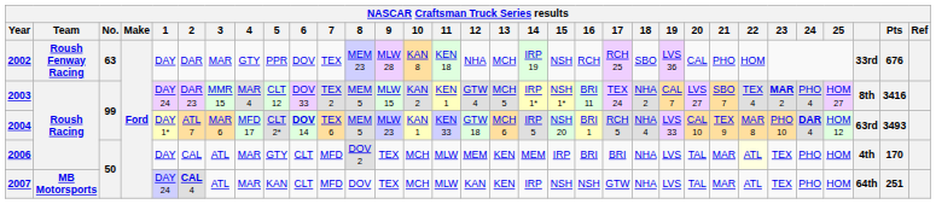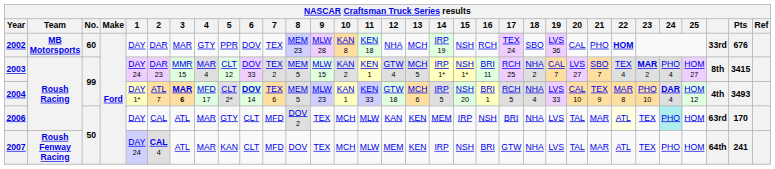 <table class="wikitable" style="text-align:center; font-size:75%">
 <tr>
 <th colspan=45><a href='#'>NASCAR</a> <a href='#'>Craftsman Truck Series</a> results</th>
 </tr>
 <tr>
 <th>Year</th>
 <th>Team</th>
 <th>No.</th>
 <th>Make</th>
 <th>1</th>
 <th>2</th>
 <th>3</th>
 <th>4</th>
 <th>5</th>
 <th>6</th>
 <th>7</th>
 <th>8</th>
 <th>9</th>
 <th>10</th>
 <th>11</th>
 <th>12</th>
 <th>13</th>
 <th>14</th>
 <th>15</th>
 <th>16</th>
 <th>17</th>
 <th>18</th>
 <th>19</th>
 <th>20</th>
 <th>21</th>
 <th>22</th>
 <th>23</th>
 <th>24</th>
 <th>25</th>
 <th></th>
 <th>Pts</th>
 <th>Ref</th>
 </tr>
 <tr>
 <th><a href='#'>2002</a></th>
-<th><a href='#'>Roush Fenway Racing</a></th>
-<th>63</th>
+<th><a href='#'>MB Motorsports</a></th>
+<th>60</th>
 <th rowspan="5"><a href='#'>Ford</a></th>
 <td><a href='#'>DAY</a></td>
 <td><a href='#'>DAR</a></td>
 <td><a href='#'>MAR</a></td>
 <td><a href='#'>GTY</a></td>
 <td><a href='#'>PPR</a></td>
 <td><a href='#'>DOV</a></td>
 <td><a href='#'>TEX</a></td>
 <td style="background:#CFCFFF;"><a href='#'>MEM</a><br><small>23</small></td>
 <td style="background:#EFCFFF;"><a href='#'>MLW</a><br><small>28</small></td>
 <td style="background:#FFDF9F;"><a href='#'>KAN</a><br><small>8</small></td>
 <td style="background:#DFFFDF;"><a href='#'>KEN</a><br><small>18</small></td>
 <td><a href='#'>NHA</a></td>
 <td><a href='#'>MCH</a></td>
 <td style="background:#DFFFDF;"><a href='#'>IRP</a><br><small>19</small></td>
 <td><a href='#'>NSH</a></td>
 <td><a href='#'>RCH</a></td>
-<td style="background:#EFCFFF;"><a href='#'>RCH</a><br><small>25</small></td>
+<td style="background:#EFCFFF;"><a href='#'>TEX</a><br><small>24</small></td>
 <td><a href='#'>SBO</a></td>
 <td style="background:#EFCFFF;"><a href='#'>LVS</a><br><small>36</small></td>
 <td><a href='#'>CAL</a></td>
 <td><a href='#'>PHO</a></td>
-<td><a href='#'>HOM</a></td>
+<td><strong><a href='#'>HOM</a></strong></td>
 <td colspan=3></td>
 <th>33rd</th>
 <th>676</th>
 <th></th>
 </tr>
 <tr>
 <th><a href='#'>2003</a></th>
 <th rowspan="3"><a href='#'>Roush Racing</a></th>
 <th rowspan=2>99</th>
 <td style="background:#EFCFFF;"><a href='#'>DAY</a><br><small>24</small></td>
 <td style="background:#EFCFFF;"><a href='#'>DAR</a><br><small>23</small></td>
 <td style="background:#DFFFDF;"><a href='#'>MMR</a><br><small>15</small></td>
 <td style="background:#DFDFDF;"><a href='#'>MAR</a><br><small>4</small></td>
 <td style="background:#DFFFDF;"><a href='#'>CLT</a><br><small>12</small></td>
 <td style="background:#EFCFFF;"><a href='#'>DOV</a><br><small>33</small></td>
 <td style="background:#DFDFDF;"><a href='#'>TEX</a><br><small>2</small></td>
 <td style="background:#DFDFDF;"><a href='#'>MEM</a><br><small>5</small></td>
 <td style="background:#DFFFDF;"><a href='#'>MLW</a><br><small>15</small></td>
 <td style="background:#DFDFDF;"><a href='#'>KAN</a><br><small>2</small></td>
 <td style="background:#FFFFBF;"><a href='#'>KEN</a><br><small>1</small></td>
 <td style="background:#DFDFDF;"><a href='#'>GTW</a><br><small>4</small></td>
 <td style="background:#DFDFDF;"><a href='#'>MCH</a><br><small>5</small></td>
 <td style="background:#FFFFBF;"><a href='#'>IRP</a><br><small>1*</small></td>
 <td style="background:#FFFFBF;"><a href='#'>NSH</a><br><small>1*</small></td>
 <td style="background:#DFFFDF;"><a href='#'>BRI</a><br><small>11</small></td>
-<td style="background:#EFCFFF;"><a href='#'>TEX</a><br><small>24</small></td>
+<td style="background:#EFCFFF;"><a href='#'>RCH</a><br><small>25</small></td>
 <td style="background:#DFDFDF;"><a href='#'>NHA</a><br><small>2</small></td>
 <td style="background:#FFDF9F;"><a href='#'>CAL</a><br><small>7</small></td>
 <td style="background:#EFCFFF;"><a href='#'>LVS</a><br><small>27</small></td>
 <td style="background:#FFDF9F;"><a href='#'>SBO</a><br><small>7</small></td>
 <td style="background:#DFDFDF;"><a href='#'>TEX</a><br><small>4</small></td>
 <td style="background:#DFDFDF;"><strong><a href='#'>MAR</a></strong><br><small>2</small></td>
 <td style="background:#DFDFDF;"><a href='#'>PHO</a><br><small>4</small></td>
 <td style="background:#EFCFFF;"><a href='#'>HOM</a><br><small>27</small></td>
 <th>8th</th>
-<th>3416</th>
+<th>3415</th>
 <th></th>
 </tr>
 <tr>
 <th><a href='#'>2004</a></th>
 <td style="background:#FFFFBF;"><a href='#'>DAY</a><br><small>1*</small></td>
 <td style="background:#FFDF9F;"><a href='#'>ATL</a><br><small>7</small></td>
-<td style="background:#FFDF9F;"><a href='#'>MAR</a><br><small>6</small></td>
+<td style="background:#FFDF9F;"><strong><a href='#'>MAR</a><br><small>6</small></strong></td>
 <td style="background:#DFFFDF;"><a href='#'>MFD</a><br><small>17</small></td>
 <td style="background:#DFDFDF;"><a href='#'>CLT</a><br><small>2*</small></td>
 <td style="background:#DFFFDF;"><strong><a href='#'>DOV</a></strong><br><small>14</small></td>
 <td style="background:#FFDF9F;"><a href='#'>TEX</a><br><small>6</small></td>
 <td style="background:#DFDFDF;"><a href='#'>MEM</a><br><small>5</small></td>
 <td style="background:#CFCFFF;"><a href='#'>MLW</a><br><small>23</small></td>
 <td style="background:#FFFFBF;"><a href='#'>KAN</a><br><small>1</small></td>
 <td style="background:#CFCFFF;"><a href='#'>KEN</a><br><small>33</small></td>
 <td style="background:#DFFFDF;"><a href='#'>GTW</a><br><small>18</small></td>
 <td style="background:#FFDF9F;"><a href='#'>MCH</a><br><small>6</small></td>
 <td style="background:#DFDFDF;"><a href='#'>IRP</a><br><small>5</small></td>
 <td style="background:#DFFFDF;"><a href='#'>NSH</a><br><small>20</small></td>
 <td style="background:#FFFFBF;"><a href='#'>BRI</a><br><small>1</small></td>
 <td style="background:#DFDFDF;"><a href='#'>RCH</a><br><small>5</small></td>
 <td style="background:#DFDFDF;"><a href='#'>NHA</a><br><small>4</small></td>
 <td style="background:#EFCFFF;"><a href='#'>LVS</a><br><small>33</small></td>
 <td style="background:#FFDF9F;"><a href='#'>CAL</a><br><small>10</small></td>
 <td style="background:#FFDF9F;"><a href='#'>TEX</a><br><small>9</small></td>
 <td style="background:#FFDF9F;"><a href='#'>MAR</a><br><small>8</small></td>
 <td style="background:#FFDF9F;"><a href='#'>PHO</a><br><small>10</small></td>
 <td style="background:#DFDFDF;"><strong><a href='#'>DAR</a></strong><br><small>4</small></td>
 <td style="background:#DFFFDF;"><a href='#'>HOM</a><br><small>12</small></td>
-<th>63rd</th>
+<th>4th</th>
 <th>3493</th>
 <th></th>
 </tr>
 <tr>
 <th><a href='#'>2006</a></th>
 <th rowspan=2>50</th>
 <td><a href='#'>DAY</a></td>
 <td><a href='#'>CAL</a></td>
 <td><a href='#'>ATL</a></td>
 <td><a href='#'>MAR</a></td>
 <td><a href='#'>GTY</a></td>
 <td><a href='#'>CLT</a></td>
 <td><a href='#'>MFD</a></td>
 <td style="background:#DFDFDF;"><a href='#'>DOV</a><br><small>2</small></td>
 <td><a href='#'>TEX</a></td>
 <td><a href='#'>MCH</a></td>
 <td><a href='#'>MLW</a></td>
-<td><a href='#'>MEM</a></td>
+<td><a href='#'>KAN</a></td>
 <td><a href='#'>KEN</a></td>
 <td><a href='#'>MEM</a></td>
 <td><a href='#'>IRP</a></td>
-<td><a href='#'>BRI</a></td>
+<td><a href='#'>NSH</a></td>
 <td><a href='#'>BRI</a></td>
 <td><a href='#'>NHA</a></td>
 <td><a href='#'>LVS</a></td>
 <td><a href='#'>TAL</a></td>
 <td><a href='#'>MAR</a></td>
 <td style="background: lightyellow;"><a href='#'>ATL</a></td>
 <td><a href='#'>TEX</a></td>
-<td><a href='#'>PHO</a></td>
+<td style="background: paleturquoise;"><a href='#'>PHO</a></td>
 <td><a href='#'>HOM</a></td>
-<th>4th</th>
+<th>63rd</th>
 <th>170</th>
 <th></th>
 </tr>
 <tr>
 <th><a href='#'>2007</a></th>
-<th><a href='#'>MB Motorsports</a></th>
+<th><a href='#'>Roush Fenway Racing</a></th>
 <td style="background:#CFCFFF;"><a href='#'>DAY</a><br><small>24</small></td>
 <td style="background:#DFDFDF;"><strong><a href='#'>CAL</a></strong><br><small>4</small></td>
 <td><a href='#'>ATL</a></td>
 <td><a href='#'>MAR</a></td>
 <td><a href='#'>KAN</a></td>
 <td><a href='#'>CLT</a></td>
 <td><a href='#'>MFD</a></td>
 <td><a href='#'>DOV</a></td>
 <td><a href='#'>TEX</a></td>
 <td><a href='#'>MCH</a></td>
 <td><a href='#'>MLW</a></td>
-<td><a href='#'>KAN</a></td>
+<td><a href='#'>MEM</a></td>
 <td><a href='#'>KEN</a></td>
 <td><a href='#'>IRP</a></td>
 <td><a href='#'>NSH</a></td>
-<td><a href='#'>NSH</a></td>
+<td><a href='#'>BRI</a></td>
 <td><a href='#'>GTW</a></td>
 <td><a href='#'>NHA</a></td>
 <td><a href='#'>LVS</a></td>
 <td><a href='#'>TAL</a></td>
 <td><a href='#'>MAR</a></td>
 <td><a href='#'>ATL</a></td>
 <td><a href='#'>TEX</a></td>
 <td><a href='#'>PHO</a></td>
 <td><a href='#'>HOM</a></td>
 <th>64th</th>
-<th>251</th>
+<th>241</th>
 <th></th>
 </tr>
 </table>
